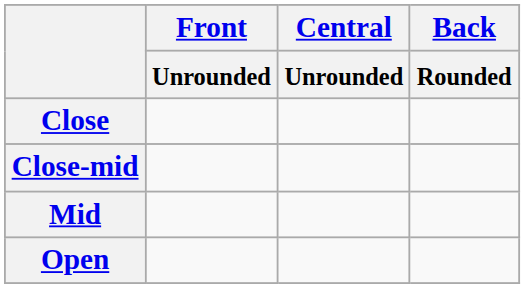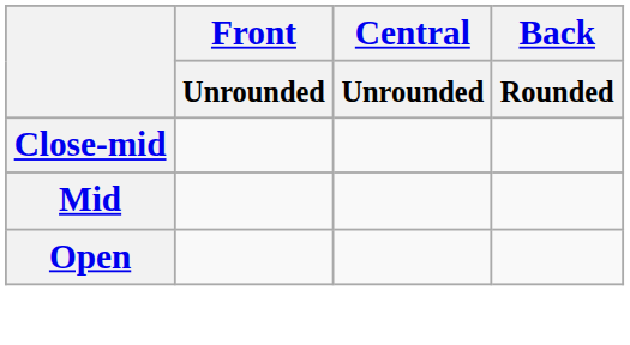 <table class="wikitable" style="text-align: center;">
 <tr>
 <th rowspan="2"></th>
 <th><a href='#'>Front</a></th>
 <th><a href='#'>Central</a></th>
 <th><a href='#'>Back</a></th>
 </tr>
 <tr>
 <th><small>Unrounded</small></th>
 <th><small>Unrounded</small></th>
 <th><small>Rounded</small></th>
-</tr>
-<tr>
-<th><a href='#'>Close</a></th>
-<td></td>
-<td></td>
-<td></td>
 </tr>
 <tr>
 <th><a href='#'>Close-mid</a></th>
 <td></td>
 <td></td>
 <td></td>
 </tr>
 <tr>
 <th><a href='#'>Mid</a></th>
 <td></td>
 <td></td>
 <td></td>
 </tr>
 <tr>
 <th><a href='#'>Open</a></th>
 <td></td>
 <td></td>
 <td></td>
 </tr>
 </table>
